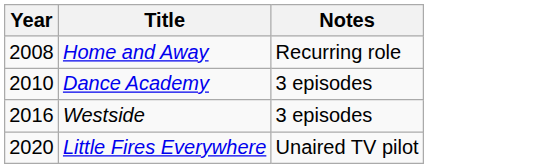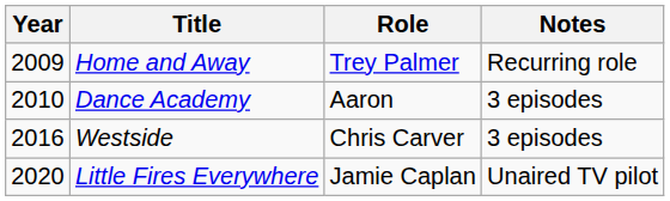 <table class="wikitable plainrowheaders sortable">
 <tr>
 <th scope="col">Year</th>
 <th scope="col">Title</th>
+<th scope="col">Role</th>
 <th scope="col" class="unsortable">Notes</th>
 </tr>
 <tr>
-<td>2008</td>
+<td>2009</td>
 <td><em><a href='#'>Home and Away</a></em></td>
+<td><a href='#'>Trey Palmer</a></td>
 <td>Recurring role</td>
 </tr>
 <tr>
 <td>2010</td>
 <td><em><a href='#'>Dance Academy</a></em></td>
+<td>Aaron</td>
 <td>3 episodes</td>
 </tr>
 <tr>
 <td>2016</td>
 <td><em>Westside</em></td>
+<td>Chris Carver</td>
 <td>3 episodes</td>
 </tr>
 <tr>
 <td>2020</td>
 <td><em><a href='#'>Little Fires Everywhere</a></em></td>
+<td>Jamie Caplan</td>
 <td>Unaired TV pilot</td>
 </tr>
 </table>
